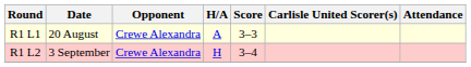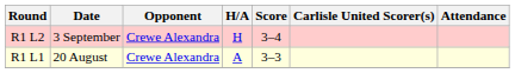 <table class="wikitable" style="text-align:center">
 <tr>
 <th>Round</th>
 <th>Date</th>
 <th>Opponent</th>
 <th>H/A</th>
 <th>Score</th>
 <th>Carlisle United Scorer(s)</th>
 <th>Attendance</th>
 </tr>
+<tr bgcolor=#FFCCCC>
+<td>R1 L2</td>
+<td align=left>3 September</td>
+<td align=left><a href='#'>Crewe Alexandra</a></td>
+<td><a href='#'>H</a></td>
+<td>3–4</td>
+<td align=left></td>
+<td></td>
+</tr>
 <tr bgcolor=#ffffdd>
 <td>R1 L1</td>
 <td align=left>20 August</td>
 <td align=left><a href='#'>Crewe Alexandra</a></td>
 <td><a href='#'>A</a></td>
 <td>3–3</td>
 <td align=left></td>
 <td></td>
 </tr>
-<tr bgcolor=#FFCCCC>
-<td>R1 L2</td>
-<td align=left>3 September</td>
-<td align=left><a href='#'>Crewe Alexandra</a></td>
-<td><a href='#'>H</a></td>
-<td>3–4</td>
-<td align=left></td>
-<td></td>
-</tr>
 <tr>
 </tr>
 </table>
